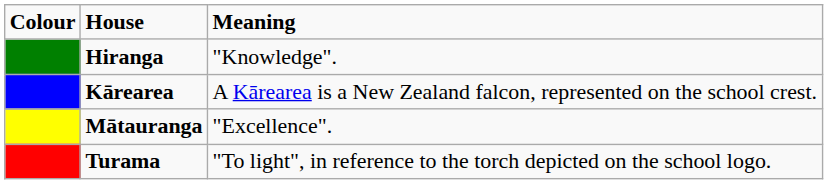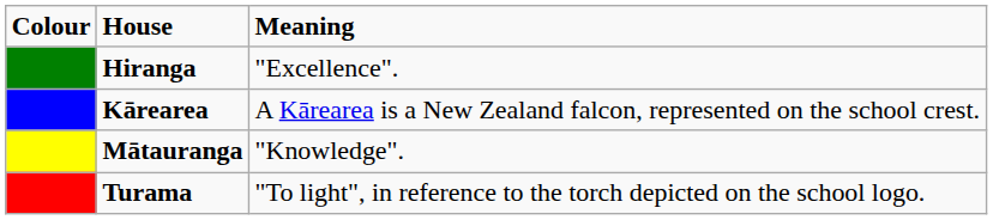 <table class=wikitable>
 <tr>
 <td><strong>Colour</strong></td>
 <td><strong>House</strong></td>
 <td><strong>Meaning</strong></td>
 </tr>
 <tr>
 <td style="background:Green;"></td>
 <td><strong>Hiranga</strong></td>
-<td>"Knowledge".</td>
+<td>"Excellence".</td>
 </tr>
 <tr>
 <td style="background:Blue;"></td>
 <td><strong>Kārearea</strong></td>
 <td>A <a href='#'>Kārearea</a> is a New Zealand falcon, represented on the school crest.</td>
 </tr>
 <tr>
 <td style="background:Yellow;"></td>
 <td><strong>Mātauranga</strong></td>
-<td>"Excellence".</td>
+<td>"Knowledge".</td>
 </tr>
 <tr>
 <td style="background:Red;"></td>
 <td><strong>Turama</strong></td>
 <td>"To light", in reference to the torch depicted on the school logo.</td>
 </tr>
 </table>
